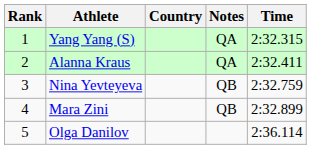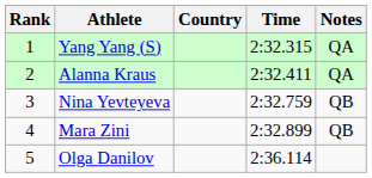 <table class="wikitable sortable" style="text-align:center">
 <tr>
 <th>Rank</th>
 <th>Athlete</th>
 <th>Country</th>
+<th>Time</th>
 <th>Notes</th>
-<th>Time</th>
 </tr>
 <tr bgcolor=ccffcc>
 <td>1</td>
 <td align=left><a href='#'>Yang Yang (S)</a></td>
 <td align=left></td>
+<td>2:32.315</td>
 <td>QA</td>
-<td>2:32.315</td>
 </tr>
 <tr bgcolor=ccffcc>
 <td>2</td>
 <td align=left><a href='#'>Alanna Kraus</a></td>
 <td align=left></td>
+<td>2:32.411</td>
 <td>QA</td>
-<td>2:32.411</td>
 </tr>
 <tr>
 <td>3</td>
 <td align=left><a href='#'>Nina Yevteyeva</a></td>
 <td align=left></td>
+<td>2:32.759</td>
 <td>QB</td>
-<td>2:32.759</td>
 </tr>
 <tr>
 <td>4</td>
 <td align=left><a href='#'>Mara Zini</a></td>
 <td align=left></td>
+<td>2:32.899</td>
 <td>QB</td>
-<td>2:32.899</td>
 </tr>
 <tr>
 <td>5</td>
 <td align=left><a href='#'>Olga Danilov</a></td>
 <td align=left></td>
+<td>2:36.114</td>
 <td></td>
-<td>2:36.114</td>
 </tr>
 </table>
